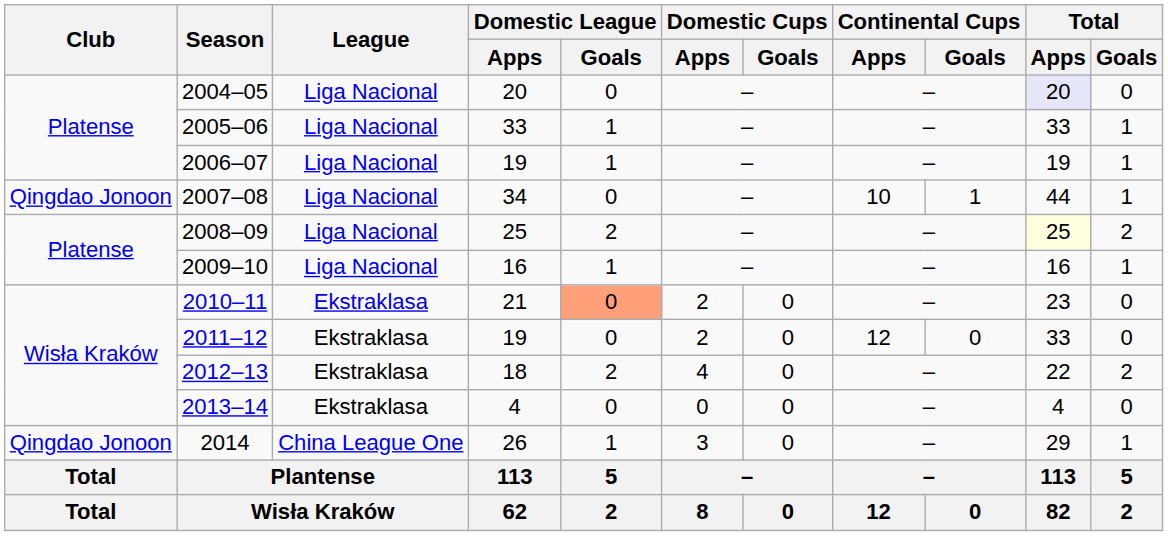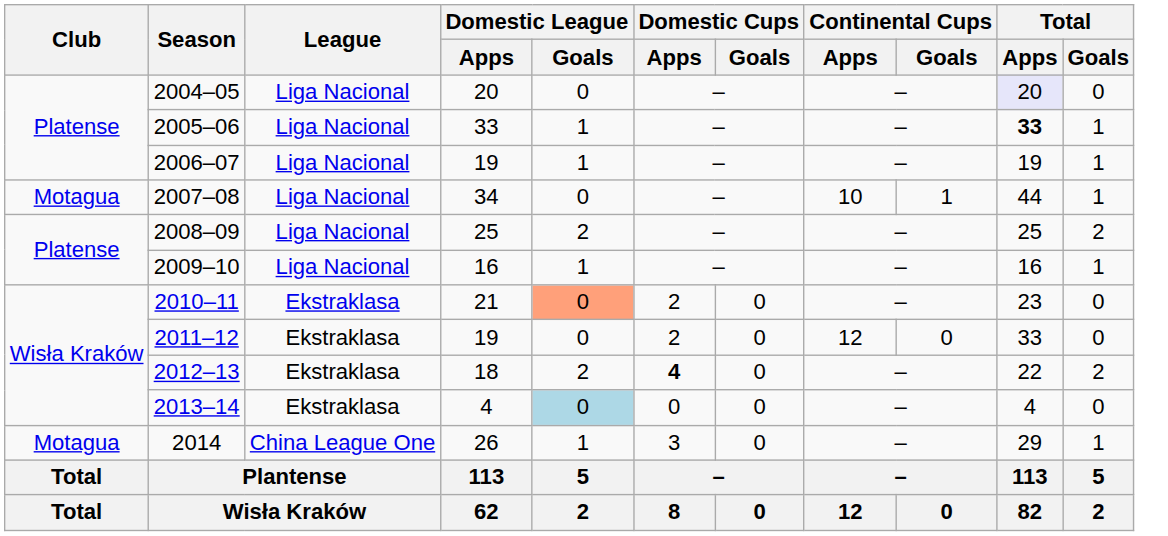 <table class="wikitable" style="text-align: center;">
 <tr>
 <th rowspan="2">Club</th>
 <th rowspan="2">Season</th>
 <th rowspan="2">League</th>
 <th colspan="2">Domestic League</th>
 <th colspan="2">Domestic Cups</th>
 <th colspan="2">Continental Cups</th>
 <th colspan="2">Total</th>
 </tr>
 <tr>
 <th>Apps</th>
 <th>Goals</th>
 <th>Apps</th>
 <th>Goals</th>
 <th>Apps</th>
 <th>Goals</th>
 <th>Apps</th>
 <th>Goals</th>
 </tr>
 <tr>
 <td rowspan="3" valign="center"><a href='#'>Platense</a></td>
 <td>2004–05</td>
 <td><a href='#'>Liga Nacional</a></td>
 <td>20</td>
 <td>0</td>
 <td colspan="2">–</td>
 <td colspan="2">–</td>
 <td style="background: lavender;">20</td>
 <td>0</td>
 </tr>
 <tr>
 <td>2005–06</td>
 <td><a href='#'>Liga Nacional</a></td>
 <td>33</td>
 <td>1</td>
 <td colspan="2">–</td>
 <td colspan="2">–</td>
-<td>33</td>
+<td><strong>33</strong></td>
 <td>1</td>
 </tr>
 <tr>
 <td>2006–07</td>
 <td><a href='#'>Liga Nacional</a></td>
 <td>19</td>
 <td>1</td>
 <td colspan="2">–</td>
 <td colspan="2">–</td>
 <td>19</td>
 <td>1</td>
 </tr>
 <tr>
-<td><a href='#'>Qingdao Jonoon</a></td>
+<td rowspan="1" valign="center"><a href='#'>Motagua</a></td>
 <td>2007–08</td>
 <td><a href='#'>Liga Nacional</a></td>
 <td>34</td>
 <td>0</td>
 <td colspan="2">–</td>
 <td>10</td>
 <td>1</td>
 <td>44</td>
 <td>1</td>
 </tr>
 <tr>
 <td rowspan="2" valign="center"><a href='#'>Platense</a></td>
 <td>2008–09</td>
 <td><a href='#'>Liga Nacional</a></td>
 <td>25</td>
 <td>2</td>
 <td colspan="2">–</td>
 <td colspan="2">–</td>
-<td style="background: lightyellow;">25</td>
+<td>25</td>
 <td>2</td>
 </tr>
 <tr>
 <td>2009–10</td>
 <td><a href='#'>Liga Nacional</a></td>
 <td>16</td>
 <td>1</td>
 <td colspan="2">–</td>
 <td colspan="2">–</td>
 <td>16</td>
 <td>1</td>
 </tr>
 <tr>
 <td rowspan="4" valign="center"><a href='#'>Wisła Kraków</a></td>
 <td><a href='#'>2010–11</a></td>
 <td><a href='#'>Ekstraklasa</a></td>
 <td>21</td>
 <td style="background: lightsalmon;">0</td>
 <td>2</td>
 <td>0</td>
 <td colspan="2">–</td>
 <td>23</td>
 <td>0</td>
 </tr>
 <tr>
 <td><a href='#'>2011–12</a></td>
 <td>Ekstraklasa</td>
 <td>19</td>
 <td>0</td>
 <td>2</td>
 <td>0</td>
 <td>12</td>
 <td>0</td>
 <td>33</td>
 <td>0</td>
 </tr>
 <tr>
 <td><a href='#'>2012–13</a></td>
 <td>Ekstraklasa</td>
 <td>18</td>
 <td>2</td>
-<td>4</td>
+<td><strong>4</strong></td>
 <td>0</td>
 <td colspan="2">–</td>
 <td>22</td>
 <td>2</td>
 </tr>
 <tr>
 <td><a href='#'>2013–14</a></td>
 <td>Ekstraklasa</td>
 <td>4</td>
-<td>0</td>
+<td style="background: lightblue;">0</td>
 <td>0</td>
 <td>0</td>
 <td colspan="2">–</td>
 <td>4</td>
 <td>0</td>
 </tr>
 <tr>
-<td><a href='#'>Qingdao Jonoon</a></td>
+<td rowspan="1" valign="center"><a href='#'>Motagua</a></td>
 <td>2014</td>
 <td><a href='#'>China League One</a></td>
 <td>26</td>
 <td>1</td>
 <td>3</td>
 <td>0</td>
 <td colspan="2">–</td>
 <td>29</td>
 <td>1</td>
 </tr>
 <tr>
 <th colspan="1">Total</th>
 <th colspan="2">Plantense</th>
 <th>113</th>
 <th>5</th>
 <th colspan="2">–</th>
 <th colspan="2">–</th>
 <th>113</th>
 <th>5</th>
 </tr>
 <tr>
 <th colspan="1">Total</th>
 <th colspan="2">Wisła Kraków</th>
 <th>62</th>
 <th>2</th>
 <th>8</th>
 <th>0</th>
 <th>12</th>
 <th>0</th>
 <th>82</th>
 <th>2</th>
 </tr>
 </table>
